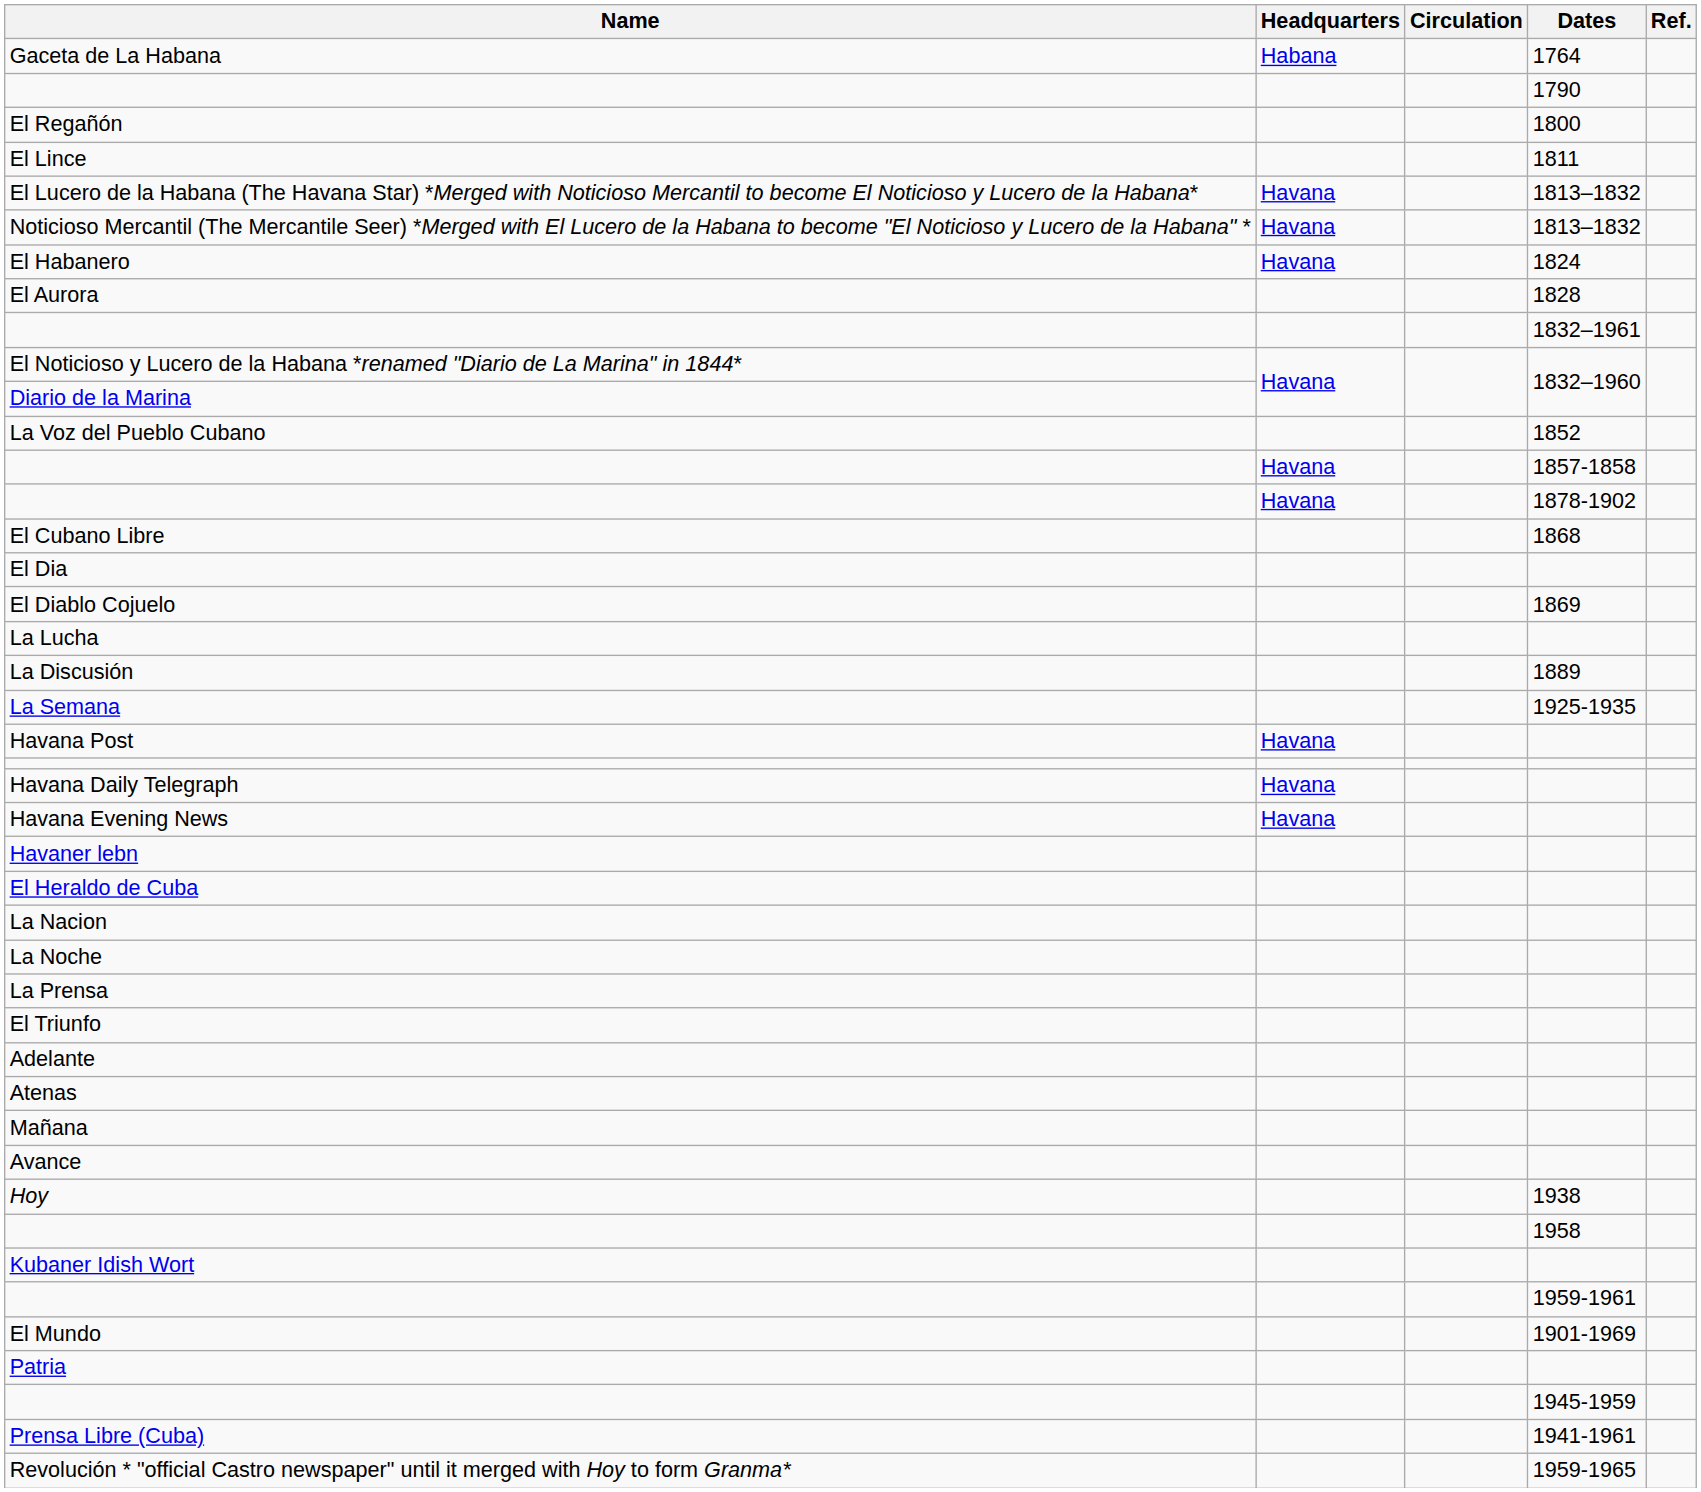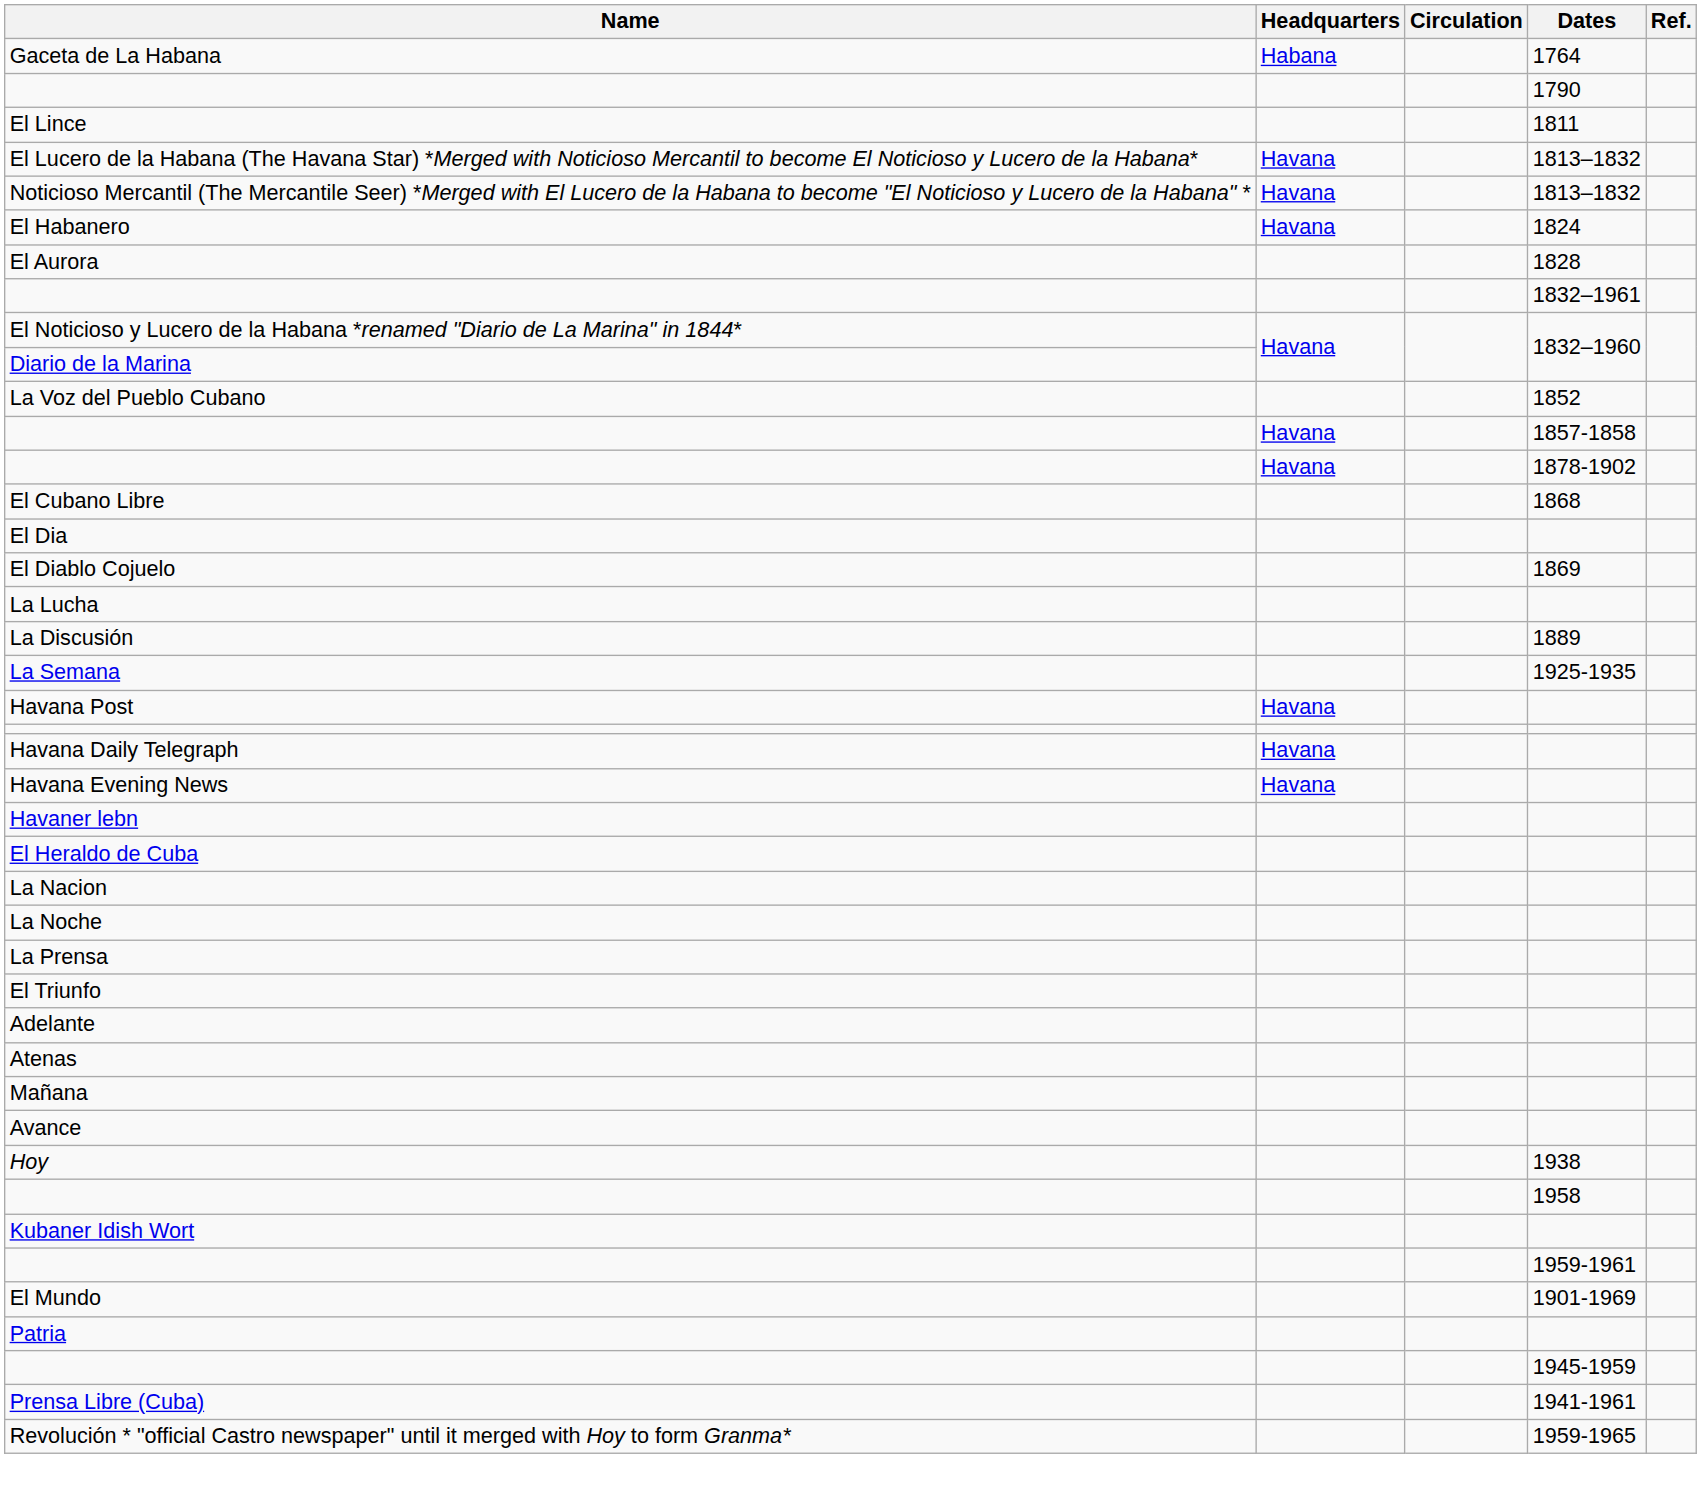 <table class="wikitable">
 <tr>
 <th>Name</th>
 <th>Headquarters</th>
 <th>Circulation</th>
 <th>Dates</th>
 <th>Ref.</th>
 </tr>
 <tr>
 <td>Gaceta de La Habana</td>
 <td><a href='#'>Habana</a></td>
 <td></td>
 <td>1764</td>
 <td></td>
 </tr>
 <tr>
 <td></td>
 <td></td>
 <td></td>
 <td>1790</td>
-<td></td>
-</tr>
-<tr>
-<td>El Regañón</td>
-<td></td>
-<td></td>
-<td>1800</td>
 <td></td>
 </tr>
 <tr>
 <td>El Lince</td>
 <td></td>
 <td></td>
 <td>1811</td>
 <td></td>
 </tr>
 <tr>
 <td>El Lucero de la Habana (The Havana Star) *<em>Merged with Noticioso Mercantil to become  El Noticioso y Lucero de la Habana</em>*</td>
 <td><a href='#'>Havana</a></td>
 <td></td>
 <td>1813–1832</td>
 <td></td>
 </tr>
 <tr>
 <td>Noticioso Mercantil (The Mercantile Seer) *<em>Merged with El Lucero de la Habana to become "El Noticioso y Lucero de la Habana"</em> *</td>
 <td><a href='#'>Havana</a></td>
 <td></td>
 <td>1813–1832</td>
 <td></td>
 </tr>
 <tr>
 <td>El Habanero</td>
 <td><a href='#'>Havana</a></td>
 <td></td>
 <td>1824</td>
 <td></td>
 </tr>
 <tr>
 <td>El Aurora</td>
 <td></td>
 <td></td>
 <td>1828</td>
 <td></td>
 </tr>
 <tr>
 <td></td>
 <td></td>
 <td></td>
 <td>1832–1961</td>
 <td></td>
 </tr>
 <tr>
 <td>El Noticioso y Lucero de la Habana *<em>renamed "Diario de La Marina" in 1844</em>*</td>
 <td rowspan="2"><a href='#'>Havana</a></td>
 <td rowspan="2"></td>
 <td rowspan="2">1832–1960</td>
 <td rowspan="2"></td>
 </tr>
 <tr>
 <td><a href='#'>Diario de la Marina</a></td>
 </tr>
 <tr>
 <td>La Voz del Pueblo Cubano</td>
 <td></td>
 <td></td>
 <td>1852</td>
 <td></td>
 </tr>
 <tr>
 <td></td>
 <td><a href='#'>Havana</a></td>
 <td></td>
 <td>1857-1858</td>
 <td></td>
 </tr>
 <tr>
 <td></td>
 <td><a href='#'>Havana</a></td>
 <td></td>
 <td>1878-1902</td>
 <td></td>
 </tr>
 <tr>
 <td>El Cubano Libre</td>
 <td></td>
 <td></td>
 <td>1868</td>
 <td></td>
 </tr>
 <tr>
 <td>El Dia</td>
 <td></td>
 <td></td>
 <td></td>
 <td></td>
 </tr>
 <tr>
 <td>El Diablo Cojuelo</td>
 <td></td>
 <td></td>
 <td>1869</td>
 <td></td>
 </tr>
 <tr>
 <td>La Lucha</td>
 <td></td>
 <td></td>
 <td></td>
 <td></td>
 </tr>
 <tr>
 <td>La Discusión</td>
 <td></td>
 <td></td>
 <td>1889</td>
 <td></td>
 </tr>
 <tr>
 <td><a href='#'>La Semana</a></td>
 <td></td>
 <td></td>
 <td>1925-1935</td>
 <td></td>
 </tr>
 <tr>
 <td>Havana Post</td>
 <td><a href='#'>Havana</a></td>
 <td></td>
 <td></td>
 <td></td>
 </tr>
 <tr>
 <td></td>
 <td></td>
 <td></td>
 <td></td>
 <td></td>
 </tr>
 <tr>
 <td>Havana Daily Telegraph</td>
 <td><a href='#'>Havana</a></td>
 <td></td>
 <td></td>
 <td></td>
 </tr>
 <tr>
 <td>Havana Evening News</td>
 <td><a href='#'>Havana</a></td>
 <td></td>
 <td></td>
 <td></td>
 </tr>
 <tr>
 <td><a href='#'>Havaner lebn</a></td>
 <td></td>
 <td></td>
 <td></td>
 <td></td>
 </tr>
 <tr>
 <td><a href='#'>El Heraldo de Cuba</a></td>
 <td></td>
 <td></td>
 <td></td>
 <td></td>
 </tr>
 <tr>
 <td>La Nacion</td>
 <td></td>
 <td></td>
 <td></td>
 <td></td>
 </tr>
 <tr>
 <td>La Noche</td>
 <td></td>
 <td></td>
 <td></td>
 <td></td>
 </tr>
 <tr>
 <td>La Prensa</td>
 <td></td>
 <td></td>
 <td></td>
 <td></td>
 </tr>
 <tr>
 <td>El Triunfo</td>
 <td></td>
 <td></td>
 <td></td>
 <td></td>
 </tr>
 <tr>
 <td>Adelante</td>
 <td></td>
 <td></td>
 <td></td>
 <td></td>
 </tr>
 <tr>
 <td>Atenas</td>
 <td></td>
 <td></td>
 <td></td>
 <td></td>
 </tr>
 <tr>
 <td>Mañana</td>
 <td></td>
 <td></td>
 <td></td>
 <td></td>
 </tr>
 <tr>
 <td>Avance</td>
 <td></td>
 <td></td>
 <td></td>
 <td></td>
 </tr>
 <tr>
 <td><em>Hoy</em></td>
 <td></td>
 <td></td>
 <td>1938</td>
 <td></td>
 </tr>
 <tr>
 <td></td>
 <td></td>
 <td></td>
 <td>1958</td>
 <td></td>
 </tr>
 <tr>
 <td><a href='#'>Kubaner Idish Wort</a></td>
 <td></td>
 <td></td>
 <td></td>
 <td></td>
 </tr>
 <tr>
 <td></td>
 <td></td>
 <td></td>
 <td>1959-1961</td>
 <td></td>
 </tr>
 <tr>
 <td>El Mundo</td>
 <td></td>
 <td></td>
 <td>1901-1969</td>
 <td></td>
 </tr>
 <tr>
 <td><a href='#'>Patria</a></td>
 <td></td>
 <td></td>
 <td></td>
 <td></td>
 </tr>
 <tr>
 <td></td>
 <td></td>
 <td></td>
 <td>1945-1959</td>
 <td></td>
 </tr>
 <tr>
 <td><a href='#'>Prensa Libre (Cuba)</a></td>
 <td></td>
 <td></td>
 <td>1941-1961</td>
 <td></td>
 </tr>
 <tr>
 <td>Revolución * "official Castro newspaper" until it merged with <em>Hoy</em> to form <em>Granma*</em></td>
 <td></td>
 <td></td>
 <td>1959-1965</td>
 <td></td>
 </tr>
 </table>
